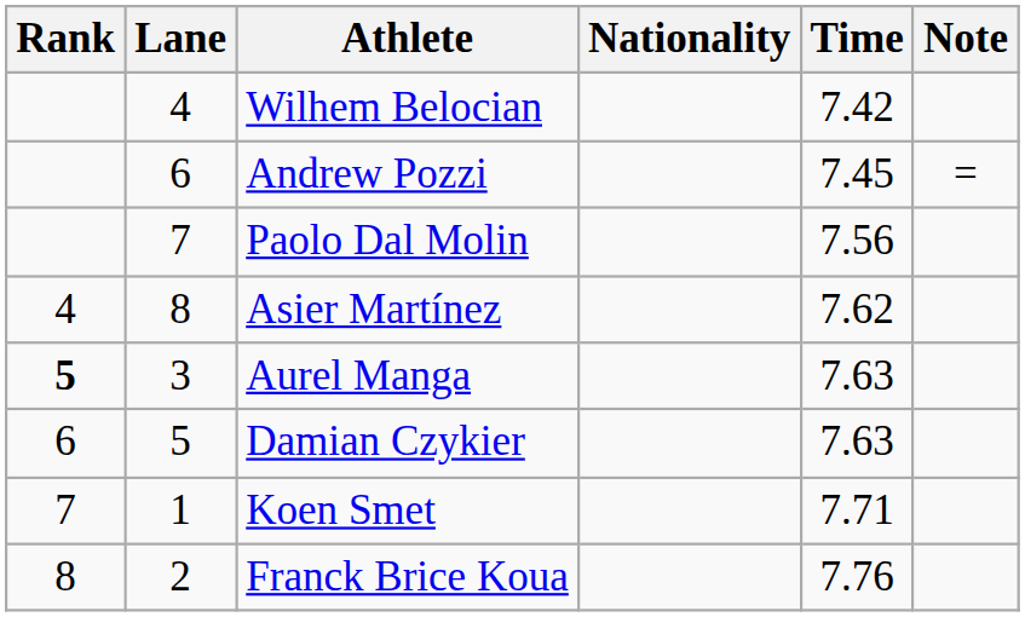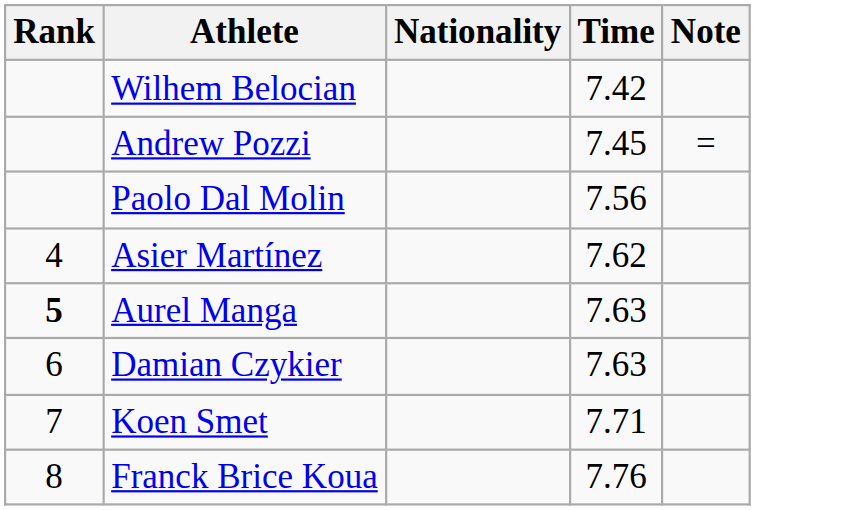 <table class="wikitable sortable" style="text-align:center">
 <tr>
 <th>Rank</th>
-<th>Lane</th>
 <th>Athlete</th>
 <th>Nationality</th>
 <th>Time</th>
 <th>Note</th>
 </tr>
 <tr>
 <td></td>
-<td>4</td>
 <td align=left><a href='#'>Wilhem Belocian</a></td>
 <td align=left></td>
 <td>7.42</td>
 <td></td>
 </tr>
 <tr>
 <td></td>
-<td>6</td>
 <td align=left><a href='#'>Andrew Pozzi</a></td>
 <td align=left></td>
 <td>7.45</td>
 <td>=</td>
 </tr>
 <tr>
 <td></td>
-<td>7</td>
 <td align=left><a href='#'>Paolo Dal Molin</a></td>
 <td align=left></td>
 <td>7.56</td>
 <td></td>
 </tr>
 <tr>
 <td>4</td>
-<td>8</td>
 <td align=left><a href='#'>Asier Martínez</a></td>
 <td align=left></td>
 <td>7.62</td>
 <td></td>
 </tr>
 <tr>
 <td><strong>5</strong></td>
-<td>3</td>
 <td align=left><a href='#'>Aurel Manga</a></td>
 <td align=left></td>
 <td>7.63</td>
 <td></td>
 </tr>
 <tr>
 <td>6</td>
-<td>5</td>
 <td align=left><a href='#'>Damian Czykier</a></td>
 <td align=left></td>
 <td>7.63</td>
 <td></td>
 </tr>
 <tr>
 <td>7</td>
-<td>1</td>
 <td align=left><a href='#'>Koen Smet</a></td>
 <td align=left></td>
 <td>7.71</td>
 <td></td>
 </tr>
 <tr>
 <td>8</td>
-<td>2</td>
 <td align=left><a href='#'>Franck Brice Koua</a></td>
 <td align=left></td>
 <td>7.76</td>
 <td></td>
 </tr>
 </table>
